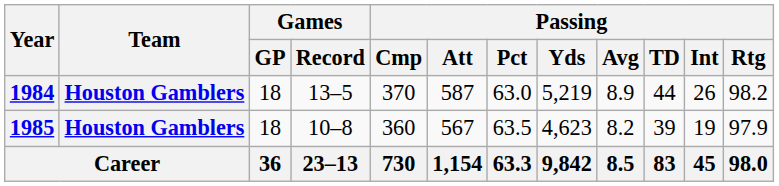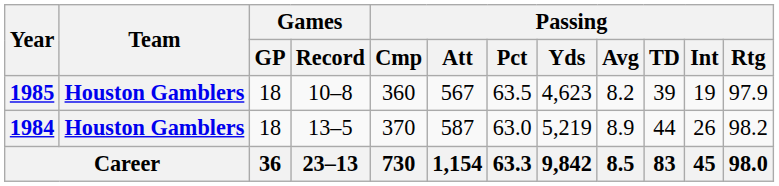 <table class="wikitable" style="text-align:center">
 <tr>
 <th rowspan="2">Year</th>
 <th rowspan="2">Team</th>
 <th colspan="2">Games</th>
 <th colspan="8">Passing</th>
 </tr>
 <tr>
 <th>GP</th>
 <th>Record</th>
 <th>Cmp</th>
 <th>Att</th>
 <th>Pct</th>
 <th>Yds</th>
 <th>Avg</th>
 <th>TD</th>
 <th>Int</th>
 <th>Rtg</th>
 </tr>
 <tr>
+<th><a href='#'>1985</a></th>
+<th><a href='#'>Houston Gamblers</a></th>
+<td>18</td>
+<td>10–8</td>
+<td>360</td>
+<td>567</td>
+<td>63.5</td>
+<td>4,623</td>
+<td>8.2</td>
+<td>39</td>
+<td>19</td>
+<td>97.9</td>
+</tr>
+<tr>
 <th><a href='#'>1984</a></th>
 <th><a href='#'>Houston Gamblers</a></th>
 <td>18</td>
 <td>13–5</td>
 <td>370</td>
 <td>587</td>
 <td>63.0</td>
 <td>5,219</td>
 <td>8.9</td>
 <td>44</td>
 <td>26</td>
 <td>98.2</td>
-</tr>
-<tr>
-<th><a href='#'>1985</a></th>
-<th><a href='#'>Houston Gamblers</a></th>
-<td>18</td>
-<td>10–8</td>
-<td>360</td>
-<td>567</td>
-<td>63.5</td>
-<td>4,623</td>
-<td>8.2</td>
-<td>39</td>
-<td>19</td>
-<td>97.9</td>
 </tr>
 <tr>
 <th colspan="2">Career</th>
 <th>36</th>
 <th>23–13</th>
 <th>730</th>
 <th>1,154</th>
 <th>63.3</th>
 <th>9,842</th>
 <th>8.5</th>
 <th>83</th>
 <th>45</th>
 <th>98.0</th>
 </tr>
 </table>
